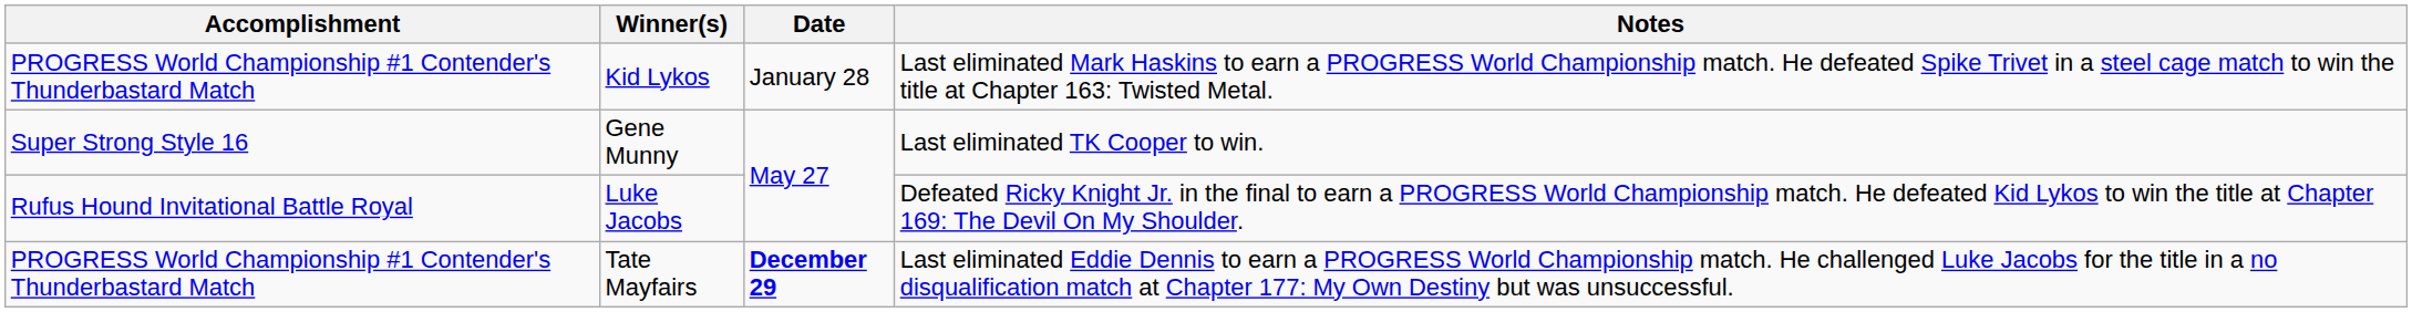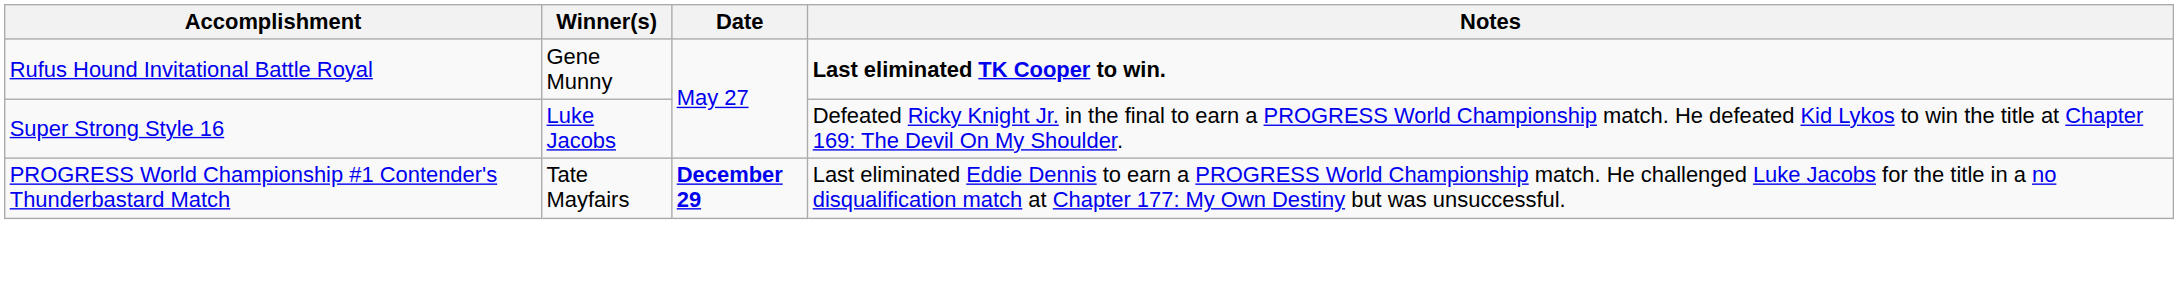 <table class="wikitable" style="width:100%;">
 <tr>
 <th>Accomplishment</th>
 <th>Winner(s)</th>
 <th>Date</th>
 <th>Notes</th>
 </tr>
 <tr>
-<td><a href='#'>PROGRESS World Championship #1 Contender's Thunderbastard Match</a></td>
-<td><a href='#'>Kid Lykos</a></td>
-<td>January 28<br></td>
-<td>Last eliminated <a href='#'>Mark Haskins</a> to earn a <a href='#'>PROGRESS World Championship</a> match. He defeated <a href='#'>Spike Trivet</a> in a <a href='#'>steel cage match</a> to win the title at Chapter 163: Twisted Metal.</td>
+<td><a href='#'>Rufus Hound Invitational Battle Royal</a></td>
+<td>Gene Munny</td>
+<td rowspan=2><a href='#'>May 27</a></td>
+<td><strong>Last eliminated <a href='#'>TK Cooper</a> to win.</strong></td>
 </tr>
 <tr>
 <td><a href='#'>Super Strong Style 16</a></td>
-<td>Gene Munny</td>
-<td rowspan=2><a href='#'>May 27</a></td>
-<td>Last eliminated <a href='#'>TK Cooper</a> to win.</td>
-</tr>
-<tr>
-<td><a href='#'>Rufus Hound Invitational Battle Royal</a></td>
 <td><a href='#'>Luke Jacobs</a></td>
 <td>Defeated <a href='#'>Ricky Knight Jr.</a> in the final to earn a <a href='#'>PROGRESS World Championship</a> match. He defeated <a href='#'>Kid Lykos</a> to win the title at <a href='#'>Chapter 169: The Devil On My Shoulder</a>.</td>
 </tr>
 <tr>
 <td><a href='#'>PROGRESS World Championship #1 Contender's Thunderbastard Match</a></td>
 <td>Tate Mayfairs</td>
 <td><strong><a href='#'>December 29</a></strong></td>
 <td>Last eliminated <a href='#'>Eddie Dennis</a> to earn a <a href='#'>PROGRESS World Championship</a> match. He challenged <a href='#'>Luke Jacobs</a> for the title in a <a href='#'>no disqualification match</a> at <a href='#'>Chapter 177: My Own Destiny</a> but was unsuccessful.</td>
 </tr>
 </table>
